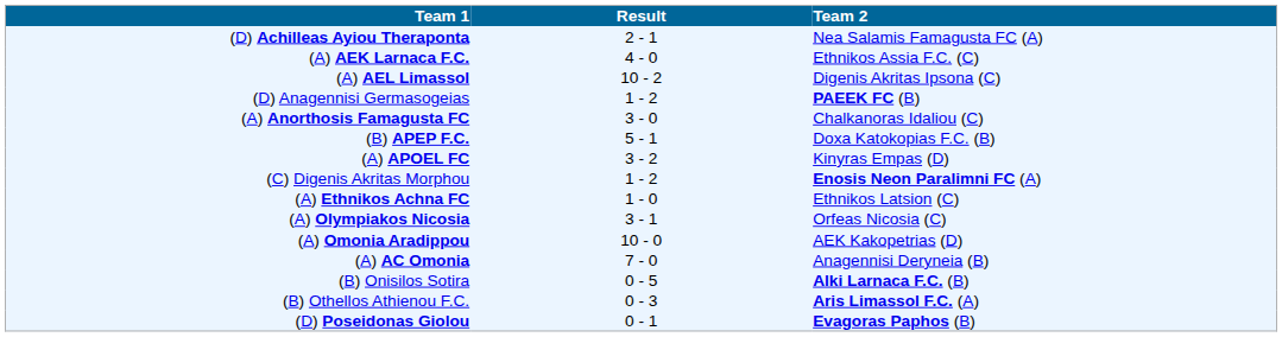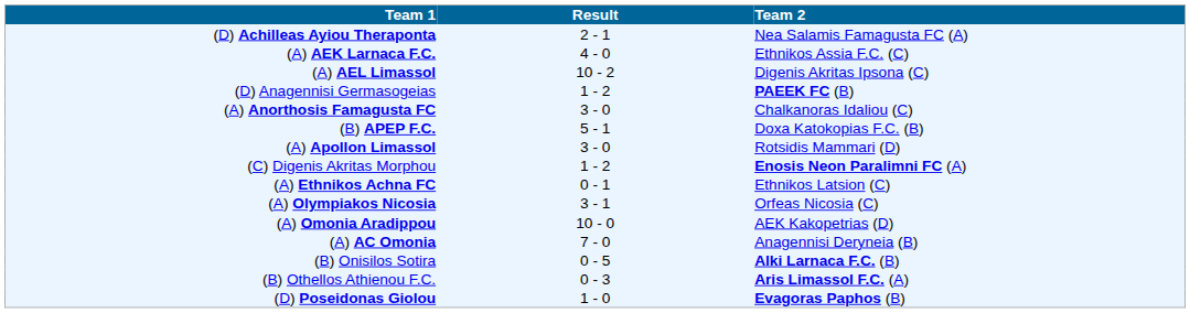 <table cellspacing="0" style="background: #EBF5FF; border: 1px #aaa solid; border-collapse: collapse; font-size: 95%;" width=60%>
 <tr bgcolor=#006699 style="color:white;">
 <th width=30% align="right">Team 1</th>
 <th width=22% align="center">Result</th>
 <th width=30% align="left">Team 2</th>
 </tr>
 <tr>
 <td align=right>(<a href='#'>D</a>) <strong><a href='#'>Achilleas Ayiou Theraponta</a></strong></td>
 <td align=center>2 - 1</td>
 <td align=left><a href='#'>Nea Salamis Famagusta FC</a> (<a href='#'>A</a>)</td>
 </tr>
 <tr>
 <td align=right>(<a href='#'>A</a>) <strong><a href='#'>AEK Larnaca F.C.</a></strong></td>
 <td align=center>4 - 0</td>
 <td align=left><a href='#'>Ethnikos Assia F.C.</a> (<a href='#'>C</a>)</td>
 </tr>
 <tr>
 <td align=right>(<a href='#'>A</a>) <strong><a href='#'>AEL Limassol</a></strong></td>
 <td align=center>10 - 2</td>
 <td align=left><a href='#'>Digenis Akritas Ipsona</a> (<a href='#'>C</a>)</td>
 </tr>
 <tr>
 <td align=right>(<a href='#'>D</a>) <a href='#'>Anagennisi Germasogeias</a></td>
 <td align=center>1 - 2</td>
 <td align=left><strong><a href='#'>PAEEK FC</a></strong> (<a href='#'>B</a>)</td>
 </tr>
 <tr>
 <td align=right>(<a href='#'>A</a>) <strong><a href='#'>Anorthosis Famagusta FC</a></strong></td>
 <td align=center>3 - 0</td>
 <td align=left><a href='#'>Chalkanoras Idaliou</a> (<a href='#'>C</a>)</td>
 </tr>
 <tr>
 <td align=right>(<a href='#'>B</a>) <strong><a href='#'>APEP F.C.</a></strong></td>
 <td align=center>5 - 1</td>
 <td align=left><a href='#'>Doxa Katokopias F.C.</a> (<a href='#'>B</a>)</td>
 </tr>
 <tr>
-<td align=right>(<a href='#'>A</a>) <strong><a href='#'>APOEL FC</a></strong></td>
-<td align=center>3 - 2</td>
-<td align=left><a href='#'>Kinyras Empas</a> (<a href='#'>D</a>)</td>
+<td align=right>(<a href='#'>A</a>) <strong><a href='#'>Apollon Limassol</a></strong></td>
+<td align=center>3 - 0</td>
+<td align=left><a href='#'>Rotsidis Mammari</a> (<a href='#'>D</a>)</td>
 </tr>
 <tr>
 <td align=right>(<a href='#'>C</a>) <a href='#'>Digenis Akritas Morphou</a></td>
 <td align=center>1 - 2</td>
 <td align=left><strong><a href='#'>Enosis Neon Paralimni FC</a></strong> (<a href='#'>A</a>)</td>
 </tr>
 <tr>
 <td align=right>(<a href='#'>A</a>) <strong><a href='#'>Ethnikos Achna FC</a></strong></td>
-<td align=center>1 - 0</td>
+<td align=center>0 - 1</td>
 <td align=left><a href='#'>Ethnikos Latsion</a> (<a href='#'>C</a>)</td>
 </tr>
 <tr>
 <td align=right>(<a href='#'>A</a>) <strong><a href='#'>Olympiakos Nicosia</a></strong></td>
 <td align=center>3 - 1</td>
 <td align=left><a href='#'>Orfeas Nicosia</a> (<a href='#'>C</a>)</td>
 </tr>
 <tr>
 <td align=right>(<a href='#'>A</a>) <strong><a href='#'>Omonia Aradippou</a></strong></td>
 <td align=center>10 - 0</td>
 <td align=left><a href='#'>AEK Kakopetrias</a> (<a href='#'>D</a>)</td>
 </tr>
 <tr>
 <td align=right>(<a href='#'>A</a>) <strong><a href='#'>AC Omonia</a></strong></td>
 <td align=center>7 - 0</td>
 <td align=left><a href='#'>Anagennisi Deryneia</a> (<a href='#'>B</a>)</td>
 </tr>
 <tr>
 <td align=right>(<a href='#'>B</a>) <a href='#'>Onisilos Sotira</a></td>
 <td align=center>0 - 5</td>
 <td align=left><strong><a href='#'>Alki Larnaca F.C.</a></strong> (<a href='#'>B</a>)</td>
 </tr>
 <tr>
 <td align=right>(<a href='#'>B</a>) <a href='#'>Othellos Athienou F.C.</a></td>
 <td align=center>0 - 3</td>
 <td align=left><strong><a href='#'>Aris Limassol F.C.</a></strong> (<a href='#'>A</a>)</td>
 </tr>
 <tr>
 <td align=right>(<a href='#'>D</a>) <strong><a href='#'>Poseidonas Giolou</a></strong></td>
-<td align=center>0 - 1</td>
+<td align=center>1 - 0</td>
 <td align=left><strong><a href='#'>Evagoras Paphos</a></strong> (<a href='#'>B</a>)</td>
 </tr>
 <tr>
 </tr>
 </table>
